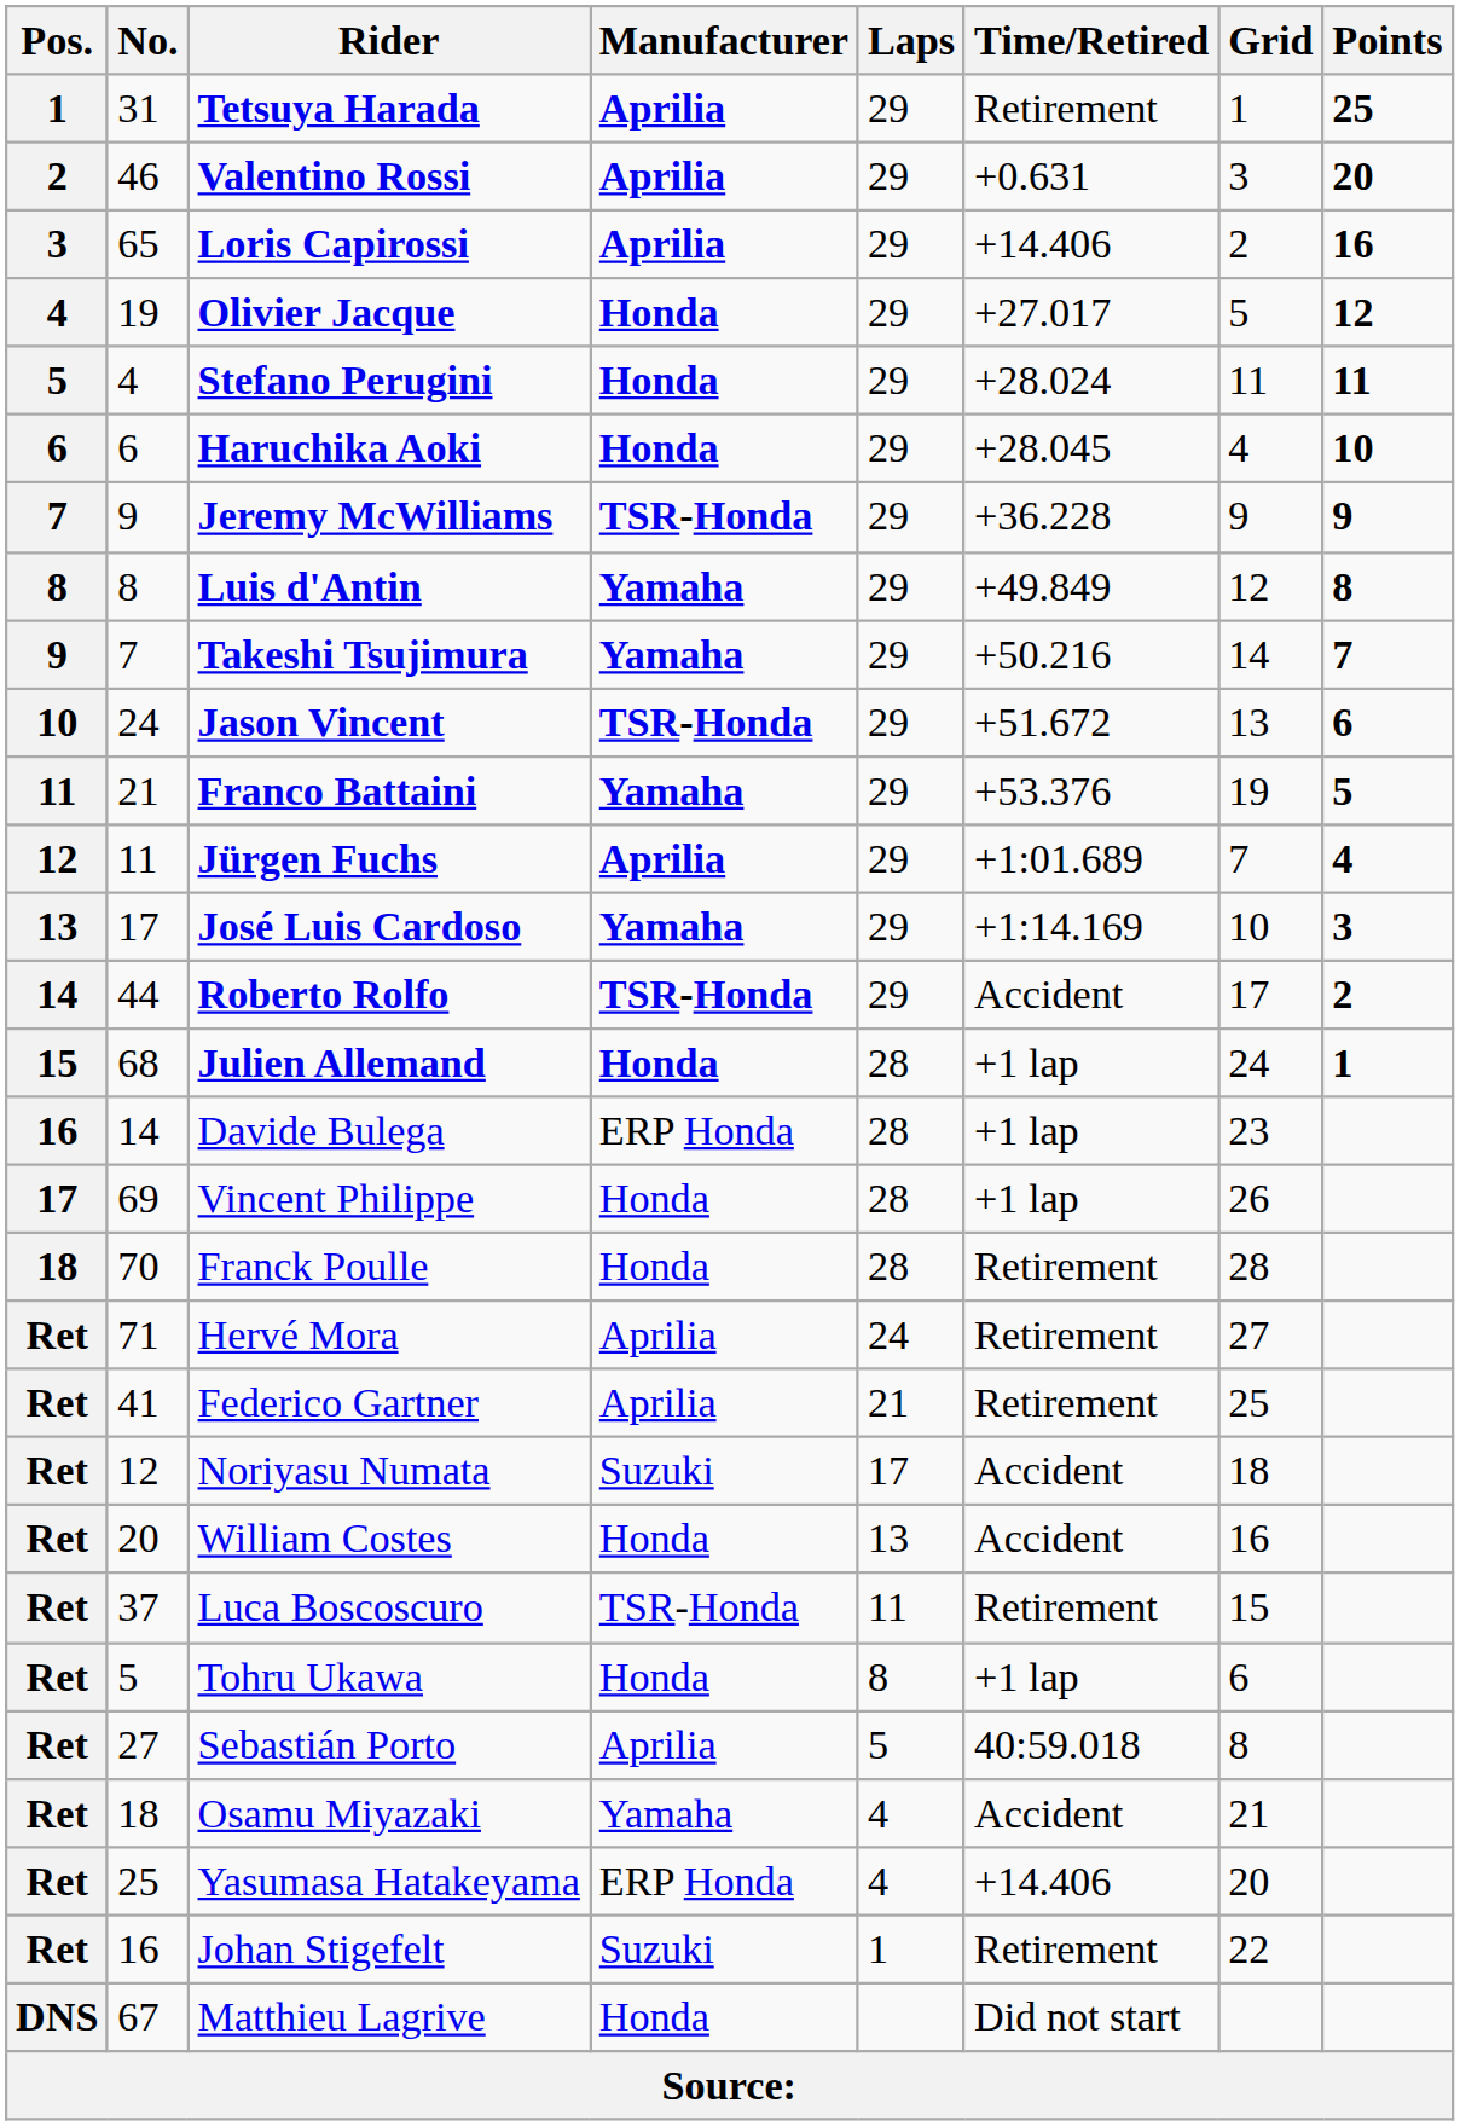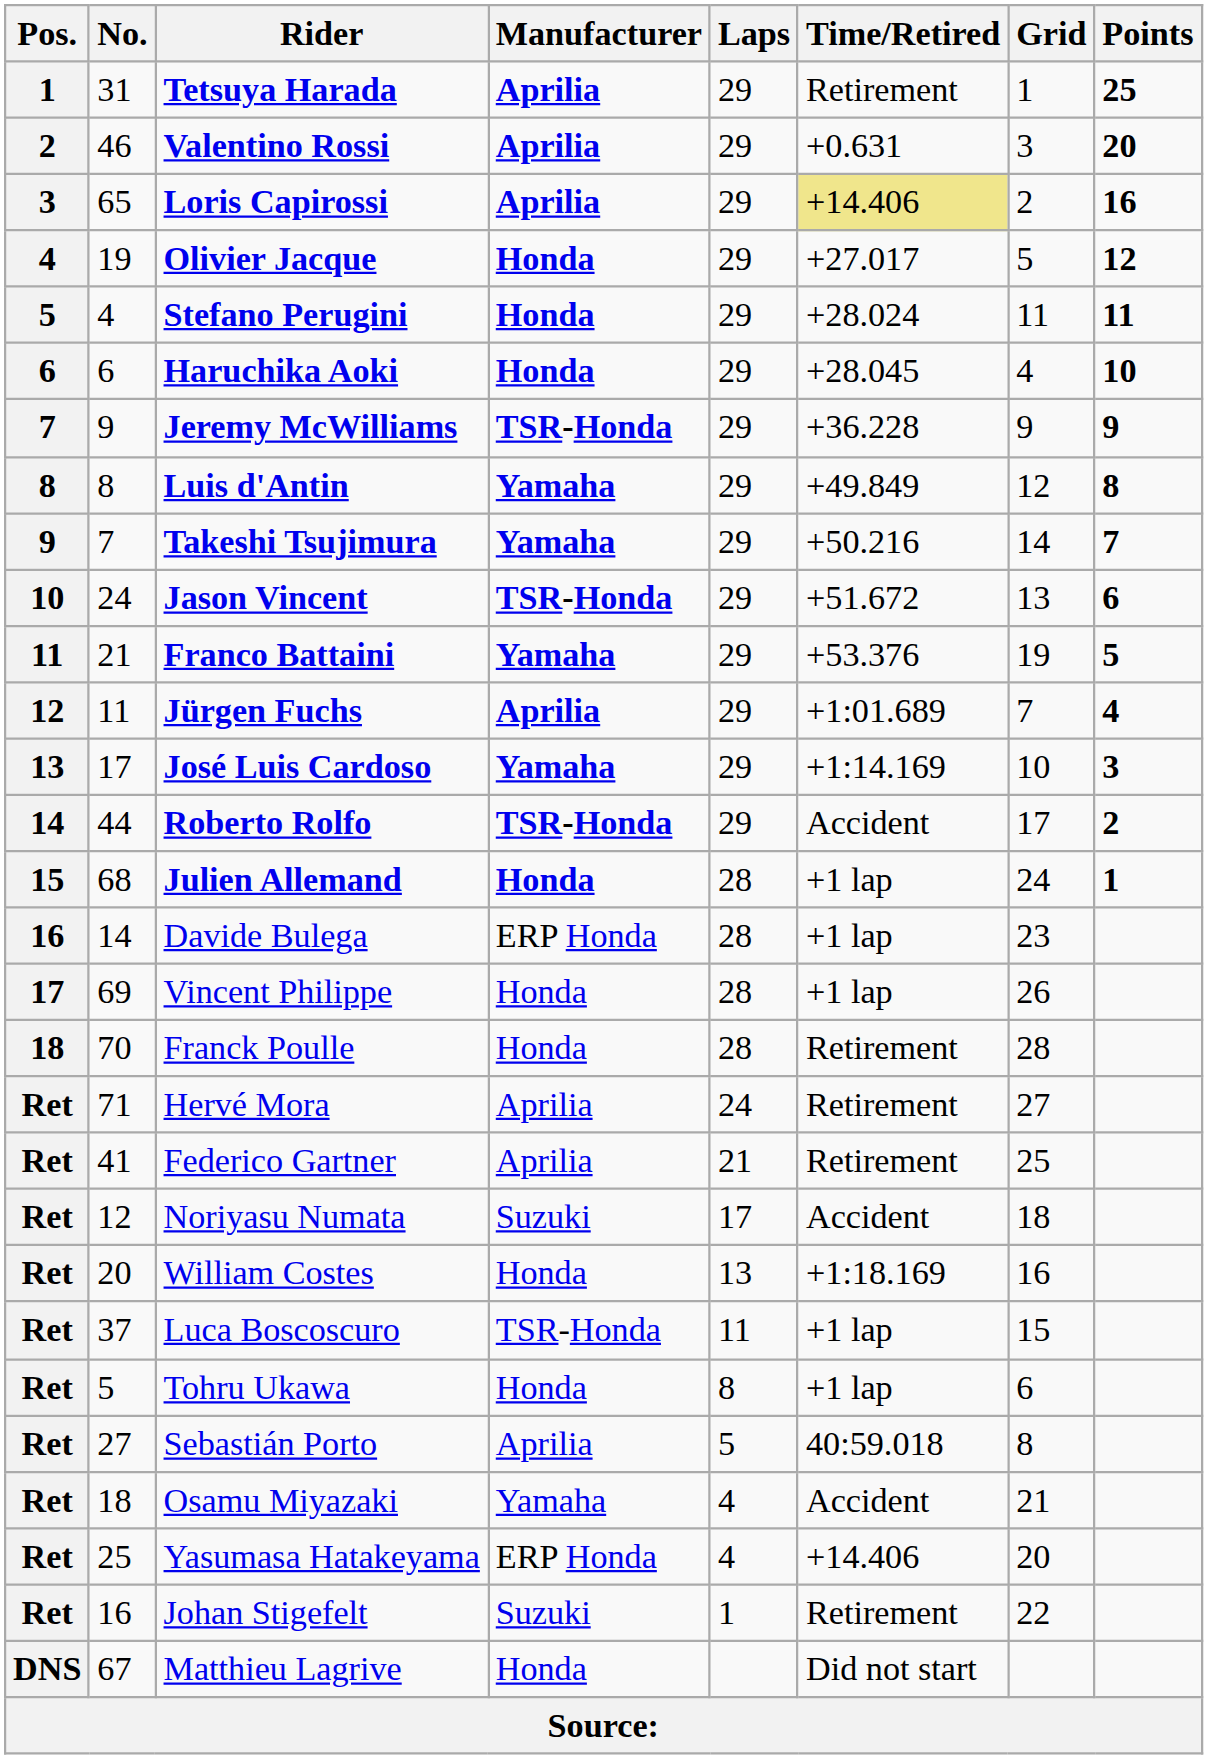 <table class="wikitable" style="font-size: 95%;">
 <tr>
 <th>Pos.</th>
 <th>No.</th>
 <th>Rider</th>
 <th>Manufacturer</th>
 <th>Laps</th>
 <th>Time/Retired</th>
 <th>Grid</th>
 <th>Points</th>
 </tr>
 <tr>
 <th>1</th>
 <td>31</td>
 <td> <strong><a href='#'>Tetsuya Harada</a></strong></td>
 <td><strong><a href='#'>Aprilia</a></strong></td>
 <td>29</td>
 <td>Retirement</td>
 <td>1</td>
 <td><strong>25</strong></td>
 </tr>
 <tr>
 <th>2</th>
 <td>46</td>
 <td> <strong><a href='#'>Valentino Rossi</a></strong></td>
 <td><strong><a href='#'>Aprilia</a></strong></td>
 <td>29</td>
 <td>+0.631</td>
 <td>3</td>
 <td><strong>20</strong></td>
 </tr>
 <tr>
 <th>3</th>
 <td>65</td>
 <td> <strong><a href='#'>Loris Capirossi</a></strong></td>
 <td><strong><a href='#'>Aprilia</a></strong></td>
 <td>29</td>
-<td>+14.406</td>
+<td style="background: khaki;">+14.406</td>
 <td>2</td>
 <td><strong>16</strong></td>
 </tr>
 <tr>
 <th>4</th>
 <td>19</td>
 <td> <strong><a href='#'>Olivier Jacque</a></strong></td>
 <td><strong><a href='#'>Honda</a></strong></td>
 <td>29</td>
 <td>+27.017</td>
 <td>5</td>
 <td><strong>12</strong></td>
 </tr>
 <tr>
 <th>5</th>
 <td>4</td>
 <td> <strong><a href='#'>Stefano Perugini</a></strong></td>
 <td><strong><a href='#'>Honda</a></strong></td>
 <td>29</td>
 <td>+28.024</td>
 <td>11</td>
 <td><strong>11</strong></td>
 </tr>
 <tr>
 <th>6</th>
 <td>6</td>
 <td> <strong><a href='#'>Haruchika Aoki</a></strong></td>
 <td><strong><a href='#'>Honda</a></strong></td>
 <td>29</td>
 <td>+28.045</td>
 <td>4</td>
 <td><strong>10</strong></td>
 </tr>
 <tr>
 <th>7</th>
 <td>9</td>
 <td> <strong><a href='#'>Jeremy McWilliams</a></strong></td>
 <td><strong><a href='#'>TSR</a>-<a href='#'>Honda</a></strong></td>
 <td>29</td>
 <td>+36.228</td>
 <td>9</td>
 <td><strong>9</strong></td>
 </tr>
 <tr>
 <th>8</th>
 <td>8</td>
 <td> <strong><a href='#'>Luis d'Antin</a></strong></td>
 <td><strong><a href='#'>Yamaha</a></strong></td>
 <td>29</td>
 <td>+49.849</td>
 <td>12</td>
 <td><strong>8</strong></td>
 </tr>
 <tr>
 <th>9</th>
 <td>7</td>
 <td> <strong><a href='#'>Takeshi Tsujimura</a></strong></td>
 <td><strong><a href='#'>Yamaha</a></strong></td>
 <td>29</td>
 <td>+50.216</td>
 <td>14</td>
 <td><strong>7</strong></td>
 </tr>
 <tr>
 <th>10</th>
 <td>24</td>
 <td> <strong><a href='#'>Jason Vincent</a></strong></td>
 <td><strong><a href='#'>TSR</a>-<a href='#'>Honda</a></strong></td>
 <td>29</td>
 <td>+51.672</td>
 <td>13</td>
 <td><strong>6</strong></td>
 </tr>
 <tr>
 <th>11</th>
 <td>21</td>
 <td> <strong><a href='#'>Franco Battaini</a></strong></td>
 <td><strong><a href='#'>Yamaha</a></strong></td>
 <td>29</td>
 <td>+53.376</td>
 <td>19</td>
 <td><strong>5</strong></td>
 </tr>
 <tr>
 <th>12</th>
 <td>11</td>
 <td> <strong><a href='#'>Jürgen Fuchs</a></strong></td>
 <td><strong><a href='#'>Aprilia</a></strong></td>
 <td>29</td>
 <td>+1:01.689</td>
 <td>7</td>
 <td><strong>4</strong></td>
 </tr>
 <tr>
 <th>13</th>
 <td>17</td>
 <td> <strong><a href='#'>José Luis Cardoso</a></strong></td>
 <td><strong><a href='#'>Yamaha</a></strong></td>
 <td>29</td>
 <td>+1:14.169</td>
 <td>10</td>
 <td><strong>3</strong></td>
 </tr>
 <tr>
 <th>14</th>
 <td>44</td>
 <td> <strong><a href='#'>Roberto Rolfo</a></strong></td>
 <td><strong><a href='#'>TSR</a>-<a href='#'>Honda</a></strong></td>
 <td>29</td>
 <td>Accident</td>
 <td>17</td>
 <td><strong>2</strong></td>
 </tr>
 <tr>
 <th>15</th>
 <td>68</td>
 <td> <strong><a href='#'>Julien Allemand</a></strong></td>
 <td><strong><a href='#'>Honda</a></strong></td>
 <td>28</td>
 <td>+1 lap</td>
 <td>24</td>
 <td><strong>1</strong></td>
 </tr>
 <tr>
 <th>16</th>
 <td>14</td>
 <td> <a href='#'>Davide Bulega</a></td>
 <td>ERP <a href='#'>Honda</a></td>
 <td>28</td>
 <td>+1 lap</td>
 <td>23</td>
 <td></td>
 </tr>
 <tr>
 <th>17</th>
 <td>69</td>
 <td> <a href='#'>Vincent Philippe</a></td>
 <td><a href='#'>Honda</a></td>
 <td>28</td>
 <td>+1 lap</td>
 <td>26</td>
 <td></td>
 </tr>
 <tr>
 <th>18</th>
 <td>70</td>
 <td> <a href='#'>Franck Poulle</a></td>
 <td><a href='#'>Honda</a></td>
 <td>28</td>
 <td>Retirement</td>
 <td>28</td>
 <td></td>
 </tr>
 <tr>
 <th>Ret</th>
 <td>71</td>
 <td> <a href='#'>Hervé Mora</a></td>
 <td><a href='#'>Aprilia</a></td>
 <td>24</td>
 <td>Retirement</td>
 <td>27</td>
 <td></td>
 </tr>
 <tr>
 <th>Ret</th>
 <td>41</td>
 <td> <a href='#'>Federico Gartner</a></td>
 <td><a href='#'>Aprilia</a></td>
 <td>21</td>
 <td>Retirement</td>
 <td>25</td>
 <td></td>
 </tr>
 <tr>
 <th>Ret</th>
 <td>12</td>
 <td> <a href='#'>Noriyasu Numata</a></td>
 <td><a href='#'>Suzuki</a></td>
 <td>17</td>
 <td>Accident</td>
 <td>18</td>
 <td></td>
 </tr>
 <tr>
 <th>Ret</th>
 <td>20</td>
 <td> <a href='#'>William Costes</a></td>
 <td><a href='#'>Honda</a></td>
 <td>13</td>
-<td>Accident</td>
+<td>+1:18.169</td>
 <td>16</td>
 <td></td>
 </tr>
 <tr>
 <th>Ret</th>
 <td>37</td>
 <td> <a href='#'>Luca Boscoscuro</a></td>
 <td><a href='#'>TSR</a>-<a href='#'>Honda</a></td>
 <td>11</td>
-<td>Retirement</td>
+<td>+1 lap</td>
 <td>15</td>
 <td></td>
 </tr>
 <tr>
 <th>Ret</th>
 <td>5</td>
 <td> <a href='#'>Tohru Ukawa</a></td>
 <td><a href='#'>Honda</a></td>
 <td>8</td>
 <td>+1 lap</td>
 <td>6</td>
 <td></td>
 </tr>
 <tr>
 <th>Ret</th>
 <td>27</td>
 <td> <a href='#'>Sebastián Porto</a></td>
 <td><a href='#'>Aprilia</a></td>
 <td>5</td>
 <td>40:59.018</td>
 <td>8</td>
 <td></td>
 </tr>
 <tr>
 <th>Ret</th>
 <td>18</td>
 <td> <a href='#'>Osamu Miyazaki</a></td>
 <td><a href='#'>Yamaha</a></td>
 <td>4</td>
 <td>Accident</td>
 <td>21</td>
 <td></td>
 </tr>
 <tr>
 <th>Ret</th>
 <td>25</td>
 <td> <a href='#'>Yasumasa Hatakeyama</a></td>
 <td>ERP <a href='#'>Honda</a></td>
 <td>4</td>
 <td>+14.406</td>
 <td>20</td>
 <td></td>
 </tr>
 <tr>
 <th>Ret</th>
 <td>16</td>
 <td> <a href='#'>Johan Stigefelt</a></td>
 <td><a href='#'>Suzuki</a></td>
 <td>1</td>
 <td>Retirement</td>
 <td>22</td>
 <td></td>
 </tr>
 <tr>
 <th>DNS</th>
 <td>67</td>
 <td> <a href='#'>Matthieu Lagrive</a></td>
 <td><a href='#'>Honda</a></td>
 <td></td>
 <td>Did not start</td>
 <td></td>
 <td></td>
 </tr>
 <tr>
 <th colspan=8>Source: </th>
 </tr>
 </table>
